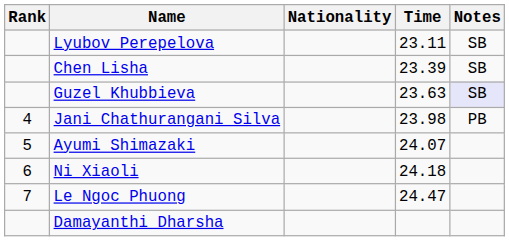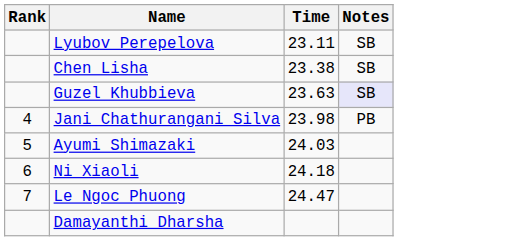 <table class="wikitable sortable" style="text-align:center">
 <tr>
 <th>Rank</th>
 <th>Name</th>
-<th>Nationality</th>
 <th>Time</th>
 <th>Notes</th>
 </tr>
 <tr>
 <td></td>
 <td align=left><a href='#'>Lyubov Perepelova</a></td>
-<td align=left></td>
 <td>23.11</td>
 <td>SB</td>
 </tr>
 <tr>
 <td></td>
 <td align=left><a href='#'>Chen Lisha</a></td>
-<td align=left></td>
-<td>23.39</td>
+<td>23.38</td>
 <td>SB</td>
 </tr>
 <tr>
 <td></td>
 <td align=left><a href='#'>Guzel Khubbieva</a></td>
-<td align=left></td>
 <td>23.63</td>
 <td style="background: lavender;">SB</td>
 </tr>
 <tr>
 <td>4</td>
 <td align=left><a href='#'>Jani Chathurangani Silva</a></td>
-<td align=left></td>
 <td>23.98</td>
 <td>PB</td>
 </tr>
 <tr>
 <td>5</td>
 <td align=left><a href='#'>Ayumi Shimazaki</a></td>
-<td align=left></td>
-<td>24.07</td>
+<td>24.03</td>
 <td></td>
 </tr>
 <tr>
 <td>6</td>
 <td align=left><a href='#'>Ni Xiaoli</a></td>
-<td align=left></td>
 <td>24.18</td>
 <td></td>
 </tr>
 <tr>
 <td>7</td>
 <td align=left><a href='#'>Le Ngoc Phuong</a></td>
-<td align=left></td>
 <td>24.47</td>
 <td></td>
 </tr>
 <tr>
 <td></td>
 <td align=left><a href='#'>Damayanthi Dharsha</a></td>
-<td align=left></td>
 <td></td>
 <td></td>
 </tr>
 </table>
